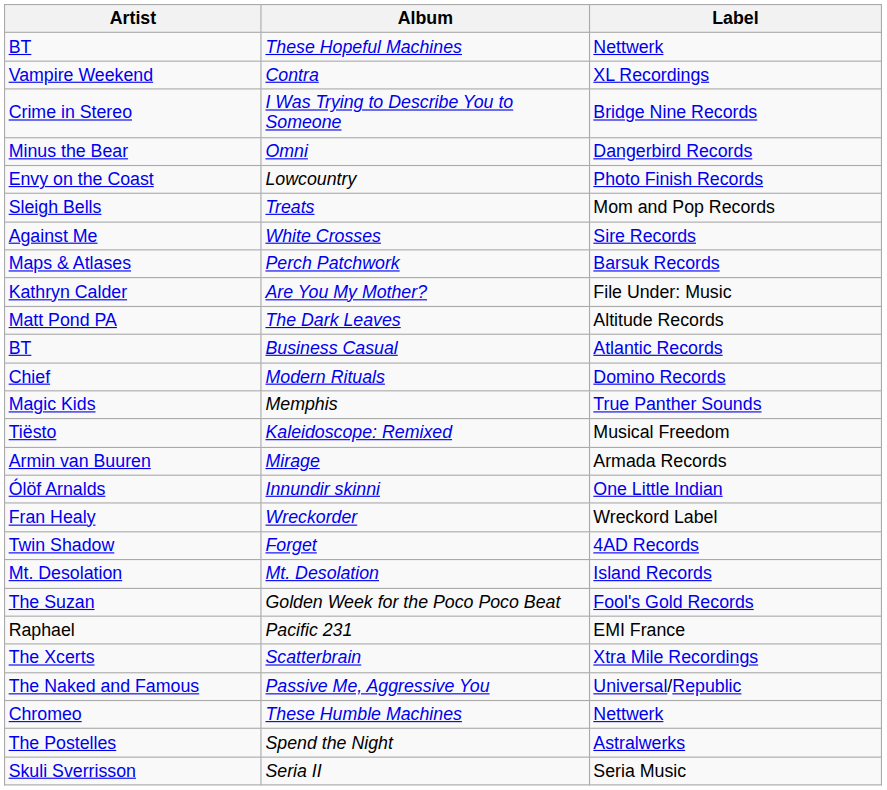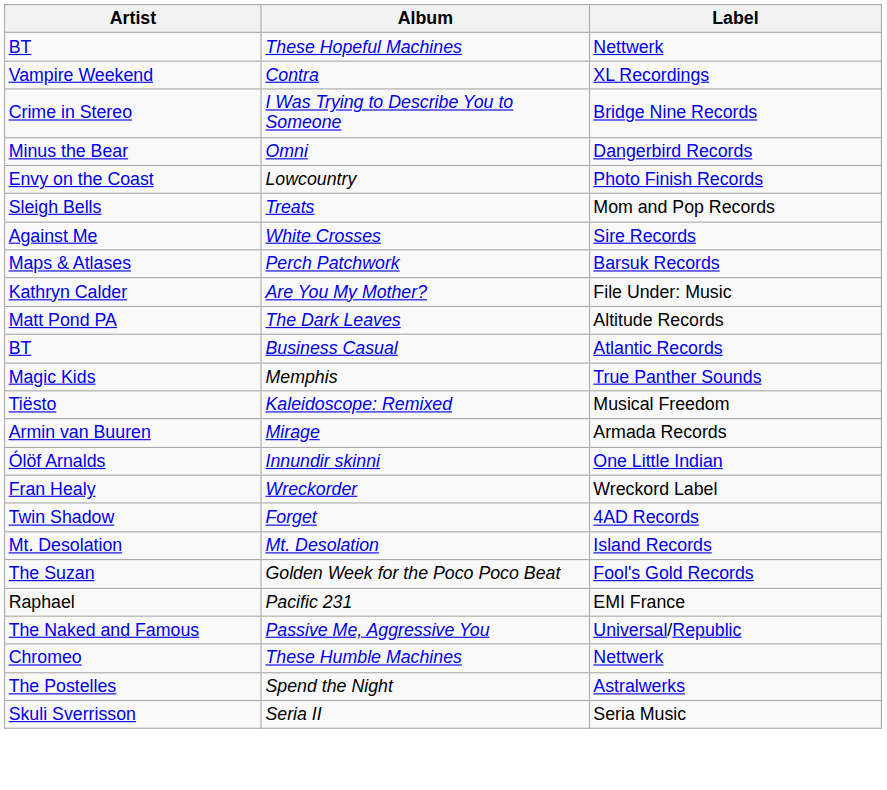 <table class="wikitable">
 <tr>
 <th scope="col" style="width:14em;">Artist</th>
 <th scope="col" style="width:18em;">Album</th>
 <th scope="col" style="width:16em;">Label</th>
 </tr>
 <tr>
 <td><a href='#'>BT</a></td>
 <td><em><a href='#'>These Hopeful Machines</a></em></td>
 <td><a href='#'>Nettwerk</a></td>
 </tr>
 <tr>
 <td><a href='#'>Vampire Weekend</a></td>
 <td><em><a href='#'>Contra</a></em></td>
 <td><a href='#'>XL Recordings</a></td>
 </tr>
 <tr>
 <td><a href='#'>Crime in Stereo</a></td>
 <td><em><a href='#'>I Was Trying to Describe You to Someone</a></em></td>
 <td><a href='#'>Bridge Nine Records</a></td>
 </tr>
 <tr>
 <td><a href='#'>Minus the Bear</a></td>
 <td><em><a href='#'>Omni</a></em></td>
 <td><a href='#'>Dangerbird Records</a></td>
 </tr>
 <tr>
 <td><a href='#'>Envy on the Coast</a></td>
 <td><em>Lowcountry</em></td>
 <td><a href='#'>Photo Finish Records</a></td>
 </tr>
 <tr>
 <td><a href='#'>Sleigh Bells</a></td>
 <td><em><a href='#'>Treats</a></em></td>
 <td>Mom and Pop Records</td>
 </tr>
 <tr>
 <td><a href='#'>Against Me</a></td>
 <td><em><a href='#'>White Crosses</a></em></td>
 <td><a href='#'>Sire Records</a></td>
 </tr>
 <tr>
 <td><a href='#'>Maps & Atlases</a></td>
 <td><em><a href='#'>Perch Patchwork</a></em></td>
 <td><a href='#'>Barsuk Records</a></td>
 </tr>
 <tr>
 <td><a href='#'>Kathryn Calder</a></td>
 <td><em><a href='#'>Are You My Mother?</a></em></td>
 <td>File Under: Music</td>
 </tr>
 <tr>
 <td><a href='#'>Matt Pond PA</a></td>
 <td><em><a href='#'>The Dark Leaves</a></em></td>
 <td>Altitude Records</td>
 </tr>
 <tr>
 <td><a href='#'>BT</a></td>
 <td><em><a href='#'>Business Casual</a></em></td>
 <td><a href='#'>Atlantic Records</a></td>
 </tr>
 <tr>
-<td><a href='#'>Chief</a></td>
-<td><em><a href='#'>Modern Rituals</a></em></td>
-<td><a href='#'>Domino Records</a></td>
-</tr>
-<tr>
 <td><a href='#'>Magic Kids</a></td>
 <td><em>Memphis</em></td>
 <td><a href='#'>True Panther Sounds</a></td>
 </tr>
 <tr>
 <td><a href='#'>Tiësto</a></td>
 <td><em><a href='#'>Kaleidoscope: Remixed</a></em></td>
 <td>Musical Freedom</td>
 </tr>
 <tr>
 <td><a href='#'>Armin van Buuren</a></td>
 <td><em><a href='#'>Mirage</a></em></td>
 <td>Armada Records</td>
 </tr>
 <tr>
 <td><a href='#'>Ólöf Arnalds</a></td>
 <td><em><a href='#'>Innundir skinni</a></em></td>
 <td><a href='#'>One Little Indian</a></td>
 </tr>
 <tr>
 <td><a href='#'>Fran Healy</a></td>
 <td><em><a href='#'>Wreckorder</a></em></td>
 <td>Wreckord Label</td>
 </tr>
 <tr>
 <td><a href='#'>Twin Shadow</a></td>
 <td><em><a href='#'>Forget</a></em></td>
 <td><a href='#'>4AD Records</a></td>
 </tr>
 <tr>
 <td><a href='#'>Mt. Desolation</a></td>
 <td><em><a href='#'>Mt. Desolation</a></em></td>
 <td><a href='#'>Island Records</a></td>
 </tr>
 <tr>
 <td><a href='#'>The Suzan</a></td>
 <td><em>Golden Week for the Poco Poco Beat</em></td>
 <td><a href='#'>Fool's Gold Records</a></td>
 </tr>
 <tr>
 <td>Raphael</td>
 <td><em>Pacific 231</em></td>
 <td>EMI France</td>
 </tr>
 <tr>
-<td><a href='#'>The Xcerts</a></td>
-<td><em><a href='#'>Scatterbrain</a></em></td>
-<td><a href='#'>Xtra Mile Recordings</a></td>
-</tr>
-<tr>
 <td><a href='#'>The Naked and Famous</a></td>
 <td><em><a href='#'>Passive Me, Aggressive You</a></em></td>
 <td><a href='#'>Universal</a>/<a href='#'>Republic</a></td>
 </tr>
 <tr>
 <td><a href='#'>Chromeo</a></td>
 <td><em><a href='#'>These Humble Machines</a></em></td>
 <td><a href='#'>Nettwerk</a></td>
 </tr>
 <tr>
 <td><a href='#'>The Postelles</a></td>
 <td><em>Spend the Night</em></td>
 <td><a href='#'>Astralwerks</a></td>
 </tr>
 <tr>
 <td><a href='#'>Skuli Sverrisson</a></td>
 <td><em>Seria II</em></td>
 <td>Seria Music</td>
 </tr>
 </table>
